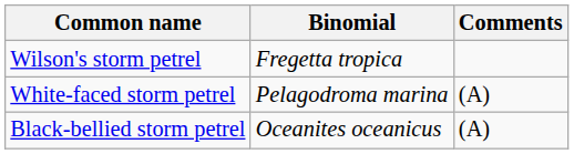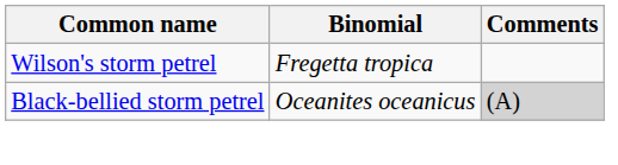 <table class="wikitable">
 <tr>
 <th>Common name</th>
 <th>Binomial</th>
 <th>Comments</th>
 </tr>
 <tr>
 <td><a href='#'>Wilson's storm petrel</a></td>
 <td><em>Fregetta tropica</em></td>
 <td></td>
 </tr>
 <tr>
-<td><a href='#'>White-faced storm petrel</a></td>
-<td><em>Pelagodroma marina</em></td>
-<td>(A)</td>
-</tr>
-<tr>
 <td><a href='#'>Black-bellied storm petrel</a></td>
 <td><em>Oceanites oceanicus</em></td>
-<td>(A)</td>
+<td style="background: lightgrey;">(A)</td>
 </tr>
 </table>
